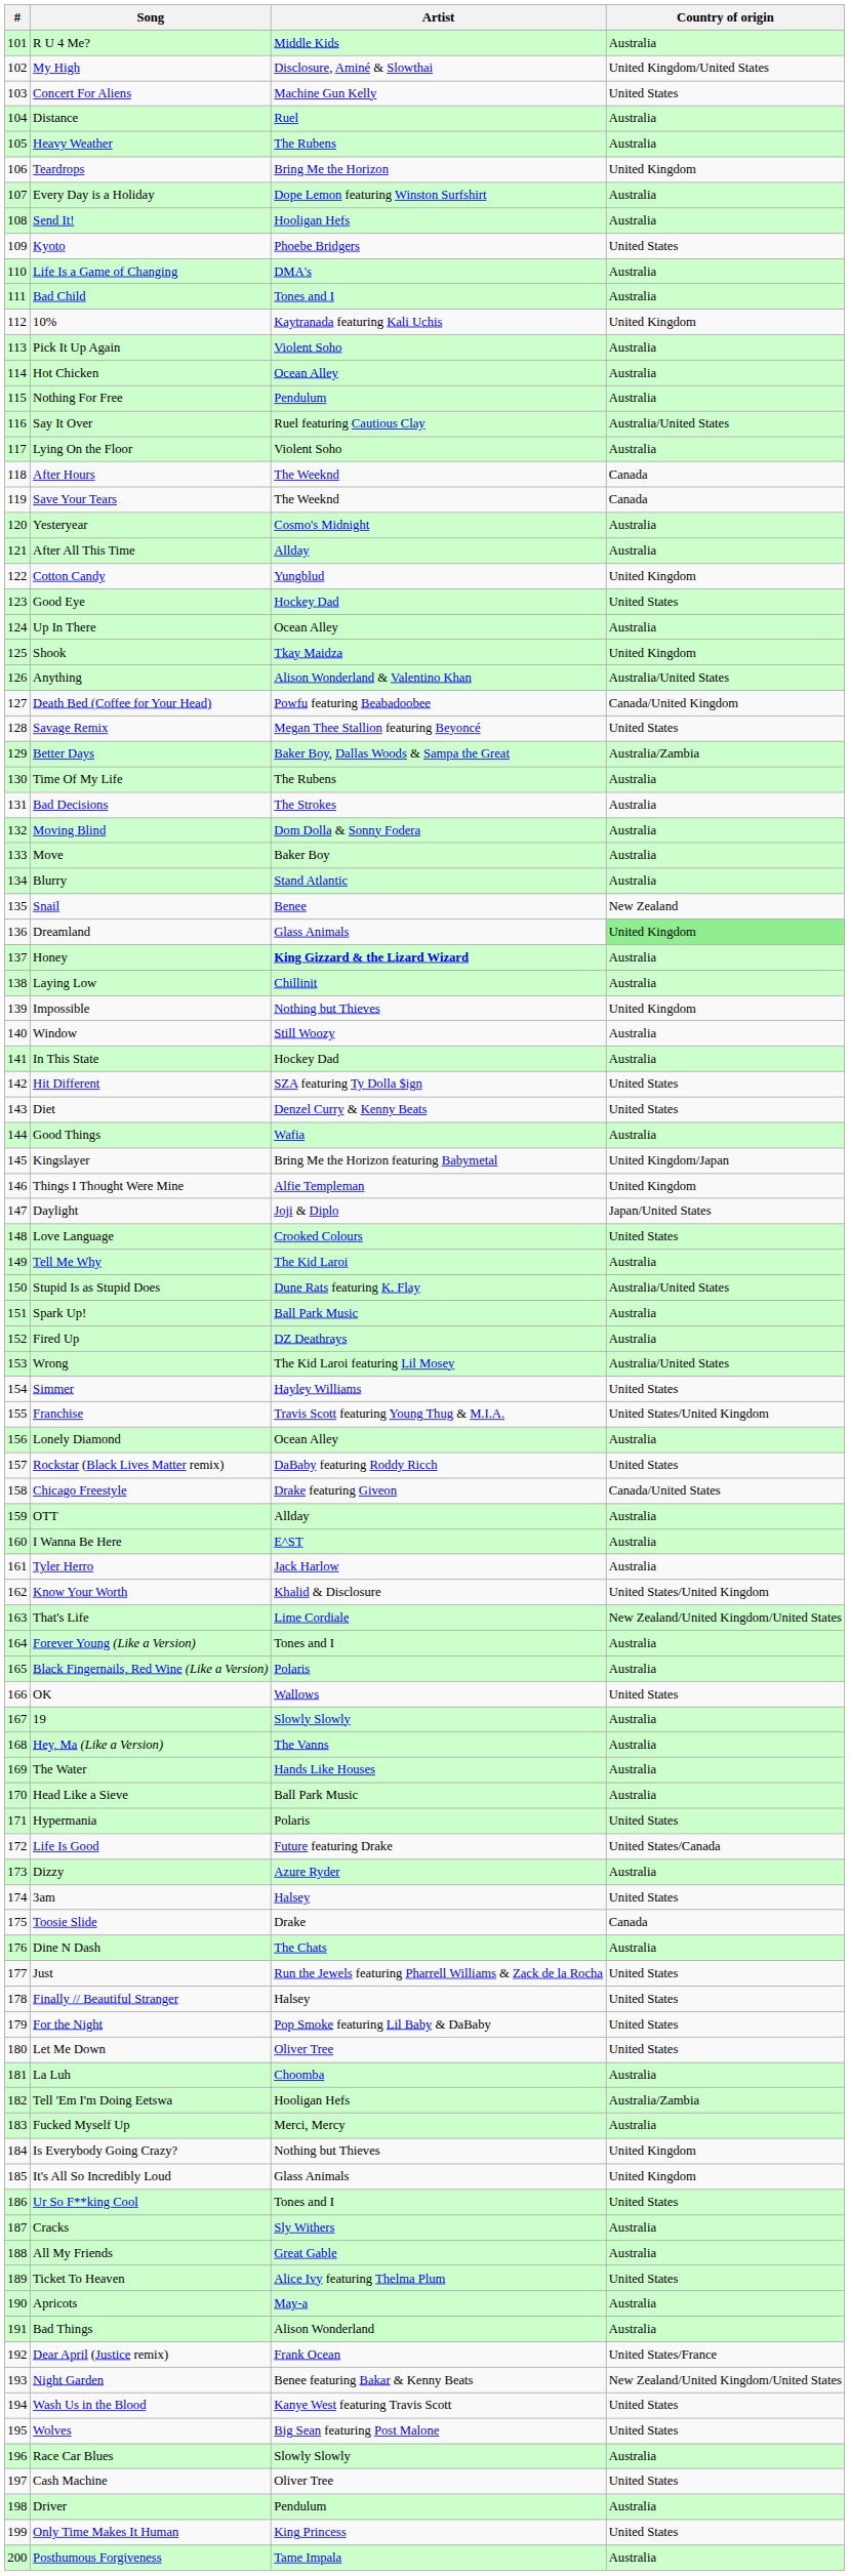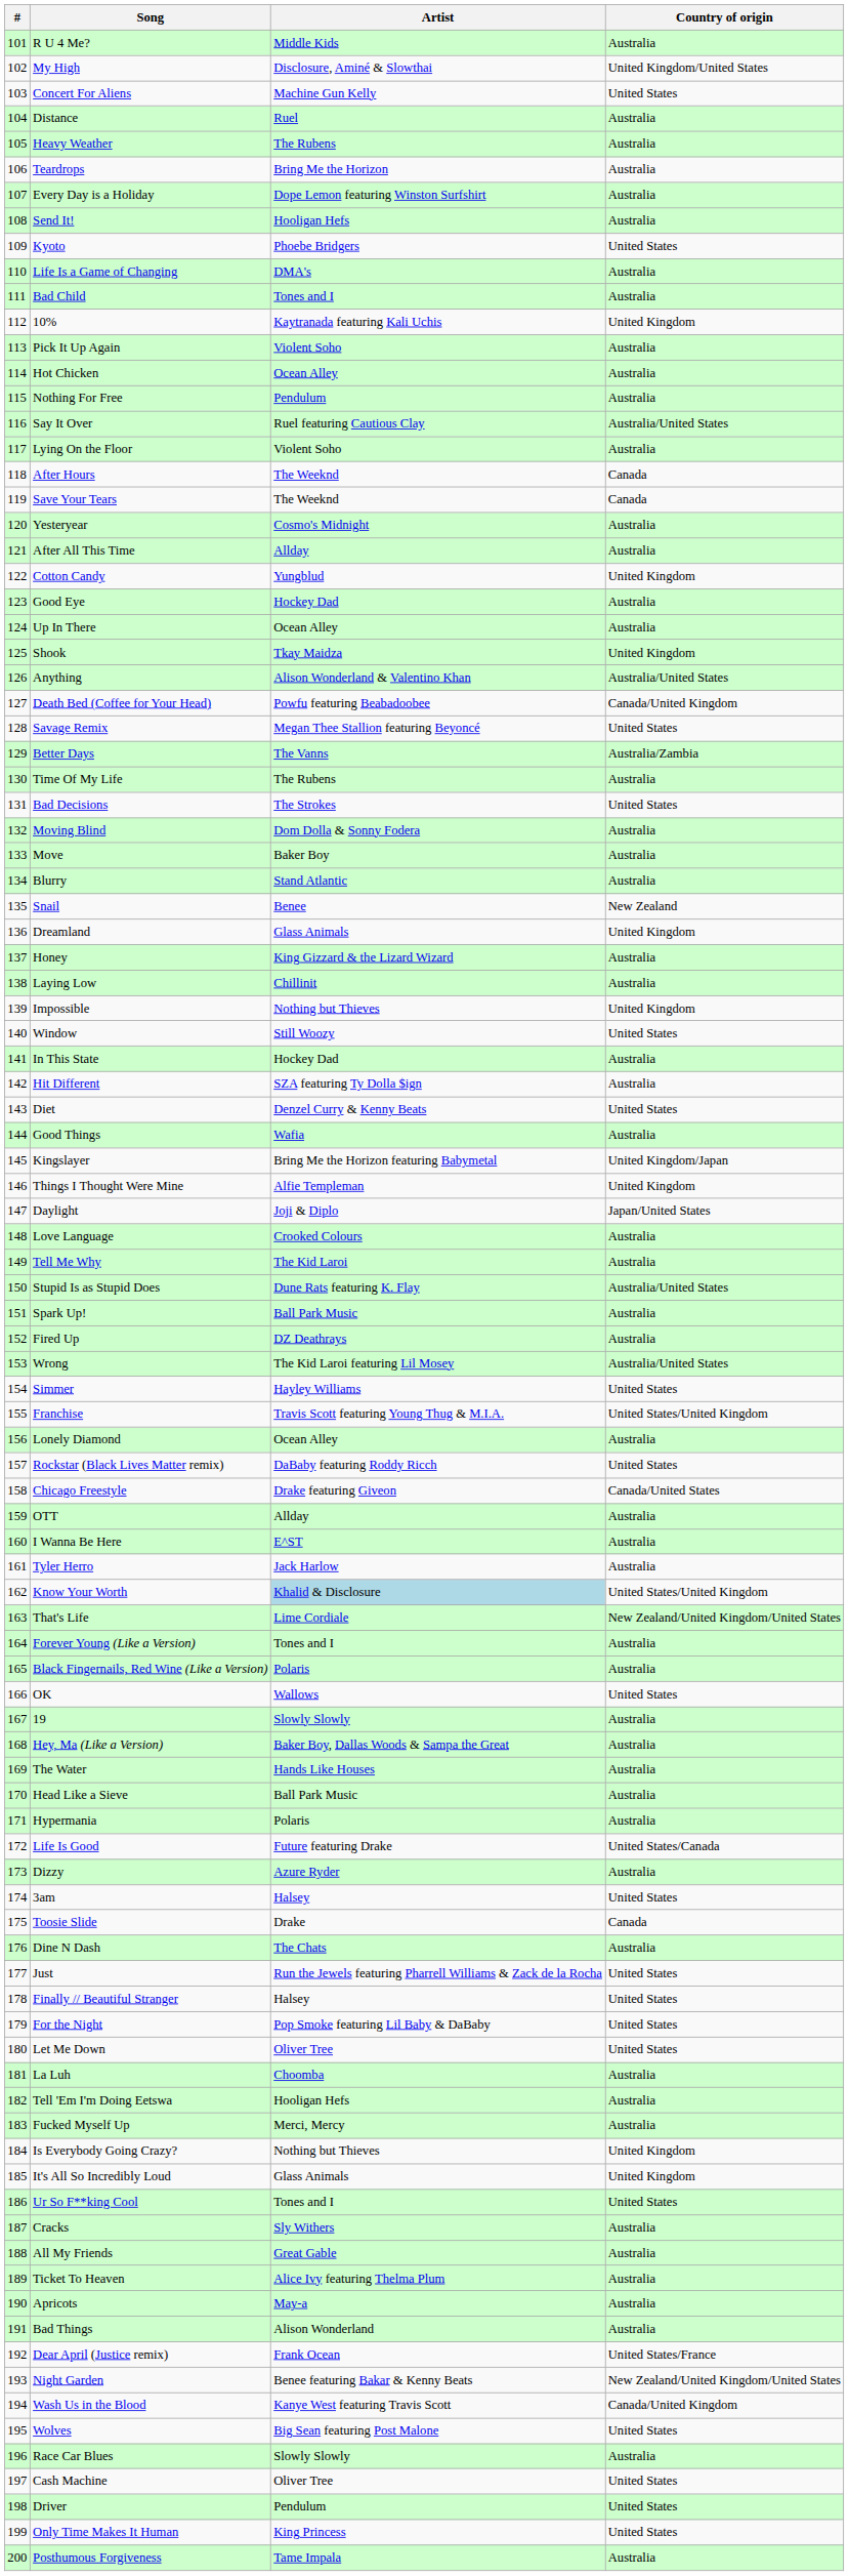 <table class="wikitable sortable mw-collapsible mw-collapsed" style="font-size:0.95em;line-height:1.5em;">
 <tr>
 <th>#</th>
 <th>Song</th>
 <th>Artist</th>
 <th>Country of origin</th>
 </tr>
 <tr style="background-color: #ccffcc">
 <td>101</td>
 <td>R U 4 Me?</td>
 <td><a href='#'>Middle Kids</a></td>
 <td>Australia</td>
 </tr>
 <tr>
 <td>102</td>
 <td><a href='#'>My High</a></td>
 <td><a href='#'>Disclosure</a>, <a href='#'>Aminé</a> & <a href='#'>Slowthai</a></td>
 <td>United Kingdom/United States</td>
 </tr>
 <tr>
 <td>103</td>
 <td><a href='#'>Concert For Aliens</a></td>
 <td><a href='#'>Machine Gun Kelly</a></td>
 <td>United States</td>
 </tr>
 <tr style="background-color: #ccffcc">
 <td>104</td>
 <td>Distance</td>
 <td><a href='#'>Ruel</a></td>
 <td>Australia</td>
 </tr>
 <tr style="background-color: #ccffcc">
 <td>105</td>
 <td><a href='#'>Heavy Weather</a></td>
 <td><a href='#'>The Rubens</a></td>
 <td>Australia</td>
 </tr>
 <tr>
 <td>106</td>
 <td><a href='#'>Teardrops</a></td>
 <td><a href='#'>Bring Me the Horizon</a></td>
-<td>United Kingdom</td>
+<td>Australia</td>
 </tr>
 <tr style="background-color: #ccffcc">
 <td>107</td>
 <td>Every Day is a Holiday</td>
 <td><a href='#'>Dope Lemon</a> featuring <a href='#'>Winston Surfshirt</a></td>
 <td>Australia</td>
 </tr>
 <tr style="background-color: #ccffcc">
 <td>108</td>
 <td><a href='#'>Send It!</a></td>
 <td><a href='#'>Hooligan Hefs</a></td>
 <td>Australia</td>
 </tr>
 <tr>
 <td>109</td>
 <td><a href='#'>Kyoto</a></td>
 <td><a href='#'>Phoebe Bridgers</a></td>
 <td>United States</td>
 </tr>
 <tr style="background-color: #ccffcc">
 <td>110</td>
 <td><a href='#'>Life Is a Game of Changing</a></td>
 <td><a href='#'>DMA's</a></td>
 <td>Australia</td>
 </tr>
 <tr style="background-color: #ccffcc">
 <td>111</td>
 <td><a href='#'>Bad Child</a></td>
 <td><a href='#'>Tones and I</a></td>
 <td>Australia</td>
 </tr>
 <tr>
 <td>112</td>
 <td>10%</td>
 <td><a href='#'>Kaytranada</a> featuring <a href='#'>Kali Uchis</a></td>
 <td>United Kingdom</td>
 </tr>
 <tr style="background-color: #ccffcc">
 <td>113</td>
 <td>Pick It Up Again</td>
 <td><a href='#'>Violent Soho</a></td>
 <td>Australia</td>
 </tr>
 <tr style="background-color: #ccffcc">
 <td>114</td>
 <td>Hot Chicken</td>
 <td><a href='#'>Ocean Alley</a></td>
 <td>Australia</td>
 </tr>
 <tr style="background-color: #ccffcc">
 <td>115</td>
 <td>Nothing For Free</td>
 <td><a href='#'>Pendulum</a></td>
 <td>Australia</td>
 </tr>
 <tr style="background-color: #ccffcc">
 <td>116</td>
 <td>Say It Over</td>
 <td>Ruel featuring <a href='#'>Cautious Clay</a></td>
 <td>Australia/United States</td>
 </tr>
 <tr style="background-color: #ccffcc">
 <td>117</td>
 <td>Lying On the Floor</td>
 <td>Violent Soho</td>
 <td>Australia</td>
 </tr>
 <tr>
 <td>118</td>
 <td><a href='#'>After Hours</a></td>
 <td><a href='#'>The Weeknd</a></td>
 <td>Canada</td>
 </tr>
 <tr>
 <td>119</td>
 <td><a href='#'>Save Your Tears</a></td>
 <td>The Weeknd</td>
 <td>Canada</td>
 </tr>
 <tr style="background-color: #ccffcc">
 <td>120</td>
 <td>Yesteryear</td>
 <td><a href='#'>Cosmo's Midnight</a></td>
 <td>Australia</td>
 </tr>
 <tr style="background-color: #ccffcc">
 <td>121</td>
 <td>After All This Time</td>
 <td><a href='#'>Allday</a></td>
 <td>Australia</td>
 </tr>
 <tr>
 <td>122</td>
 <td><a href='#'>Cotton Candy</a></td>
 <td><a href='#'>Yungblud</a></td>
 <td>United Kingdom</td>
 </tr>
 <tr style="background-color: #ccffcc">
 <td>123</td>
 <td>Good Eye</td>
 <td><a href='#'>Hockey Dad</a></td>
-<td>United States</td>
+<td>Australia</td>
 </tr>
 <tr style="background-color: #ccffcc">
 <td>124</td>
 <td>Up In There</td>
 <td>Ocean Alley</td>
 <td>Australia</td>
 </tr>
 <tr style="background-color: #ccffcc">
 <td>125</td>
 <td>Shook</td>
 <td><a href='#'>Tkay Maidza</a></td>
 <td>United Kingdom</td>
 </tr>
 <tr style="background-color: #ccffcc">
 <td>126</td>
 <td>Anything</td>
 <td><a href='#'>Alison Wonderland</a> & <a href='#'>Valentino Khan</a></td>
 <td>Australia/United States</td>
 </tr>
 <tr>
 <td>127</td>
 <td><a href='#'>Death Bed (Coffee for Your Head)</a></td>
 <td><a href='#'>Powfu</a> featuring <a href='#'>Beabadoobee</a></td>
 <td>Canada/United Kingdom</td>
 </tr>
 <tr>
 <td>128</td>
 <td><a href='#'>Savage Remix</a></td>
 <td><a href='#'>Megan Thee Stallion</a> featuring <a href='#'>Beyoncé</a></td>
 <td>United States</td>
 </tr>
 <tr style="background-color: #ccffcc">
 <td>129</td>
 <td><a href='#'>Better Days</a></td>
-<td><a href='#'>Baker Boy</a>, <a href='#'>Dallas Woods</a> & <a href='#'>Sampa the Great</a></td>
+<td><a href='#'>The Vanns</a></td>
 <td>Australia/Zambia</td>
 </tr>
 <tr style="background-color: #ccffcc">
 <td>130</td>
 <td>Time Of My Life</td>
 <td>The Rubens</td>
 <td>Australia</td>
 </tr>
 <tr>
 <td>131</td>
 <td><a href='#'>Bad Decisions</a></td>
 <td><a href='#'>The Strokes</a></td>
-<td>Australia</td>
+<td>United States</td>
 </tr>
 <tr style="background-color: #ccffcc">
 <td>132</td>
 <td><a href='#'>Moving Blind</a></td>
 <td><a href='#'>Dom Dolla</a> & <a href='#'>Sonny Fodera</a></td>
 <td>Australia</td>
 </tr>
 <tr style="background-color: #ccffcc">
 <td>133</td>
 <td>Move</td>
 <td>Baker Boy</td>
 <td>Australia</td>
 </tr>
 <tr style="background-color: #ccffcc">
 <td>134</td>
 <td>Blurry</td>
 <td><a href='#'>Stand Atlantic</a></td>
 <td>Australia</td>
 </tr>
 <tr>
 <td>135</td>
 <td><a href='#'>Snail</a></td>
 <td><a href='#'>Benee</a></td>
 <td>New Zealand</td>
 </tr>
 <tr>
 <td>136</td>
 <td>Dreamland</td>
 <td><a href='#'>Glass Animals</a></td>
-<td style="background: lightgreen;">United Kingdom</td>
+<td>United Kingdom</td>
 </tr>
 <tr style="background-color: #ccffcc">
 <td>137</td>
 <td>Honey</td>
-<td><strong><a href='#'>King Gizzard & the Lizard Wizard</a></strong></td>
+<td><a href='#'>King Gizzard & the Lizard Wizard</a></td>
 <td>Australia</td>
 </tr>
 <tr style="background-color: #ccffcc">
 <td>138</td>
 <td>Laying Low</td>
 <td><a href='#'>Chillinit</a></td>
 <td>Australia</td>
 </tr>
 <tr>
 <td>139</td>
 <td>Impossible</td>
 <td><a href='#'>Nothing but Thieves</a></td>
 <td>United Kingdom</td>
 </tr>
 <tr>
 <td>140</td>
 <td>Window</td>
 <td><a href='#'>Still Woozy</a></td>
-<td>Australia</td>
+<td>United States</td>
 </tr>
 <tr style="background-color: #ccffcc">
 <td>141</td>
 <td>In This State</td>
 <td>Hockey Dad</td>
 <td>Australia</td>
 </tr>
 <tr>
 <td>142</td>
 <td><a href='#'>Hit Different</a></td>
 <td><a href='#'>SZA</a> featuring <a href='#'>Ty Dolla $ign</a></td>
-<td>United States</td>
+<td>Australia</td>
 </tr>
 <tr>
 <td>143</td>
 <td>Diet</td>
 <td><a href='#'>Denzel Curry</a> & <a href='#'>Kenny Beats</a></td>
 <td>United States</td>
 </tr>
 <tr style="background-color: #ccffcc">
 <td>144</td>
 <td>Good Things</td>
 <td><a href='#'>Wafia</a></td>
 <td>Australia</td>
 </tr>
 <tr>
 <td>145</td>
 <td>Kingslayer</td>
 <td>Bring Me the Horizon featuring <a href='#'>Babymetal</a></td>
 <td>United Kingdom/Japan</td>
 </tr>
 <tr>
 <td>146</td>
 <td>Things I Thought Were Mine</td>
 <td><a href='#'>Alfie Templeman</a></td>
 <td>United Kingdom</td>
 </tr>
 <tr>
 <td>147</td>
 <td>Daylight</td>
 <td><a href='#'>Joji</a> & <a href='#'>Diplo</a></td>
 <td>Japan/United States</td>
 </tr>
 <tr style="background-color: #ccffcc">
 <td>148</td>
 <td>Love Language</td>
 <td><a href='#'>Crooked Colours</a></td>
-<td>United States</td>
+<td>Australia</td>
 </tr>
 <tr style="background-color: #ccffcc">
 <td>149</td>
 <td><a href='#'>Tell Me Why</a></td>
 <td><a href='#'>The Kid Laroi</a></td>
 <td>Australia</td>
 </tr>
 <tr style="background-color: #ccffcc">
 <td>150</td>
 <td>Stupid Is as Stupid Does</td>
 <td><a href='#'>Dune Rats</a> featuring <a href='#'>K. Flay</a></td>
 <td>Australia/United States</td>
 </tr>
 <tr style="background-color: #ccffcc">
 <td>151</td>
 <td>Spark Up!</td>
 <td><a href='#'>Ball Park Music</a></td>
 <td>Australia</td>
 </tr>
 <tr style="background-color: #ccffcc">
 <td>152</td>
 <td>Fired Up</td>
 <td><a href='#'>DZ Deathrays</a></td>
 <td>Australia</td>
 </tr>
 <tr style="background-color: #ccffcc">
 <td>153</td>
 <td>Wrong</td>
 <td>The Kid Laroi featuring <a href='#'>Lil Mosey</a></td>
 <td>Australia/United States</td>
 </tr>
 <tr>
 <td>154</td>
 <td><a href='#'>Simmer</a></td>
 <td><a href='#'>Hayley Williams</a></td>
 <td>United States</td>
 </tr>
 <tr>
 <td>155</td>
 <td><a href='#'>Franchise</a></td>
 <td><a href='#'>Travis Scott</a> featuring <a href='#'>Young Thug</a> & <a href='#'>M.I.A.</a></td>
 <td>United States/United Kingdom</td>
 </tr>
 <tr style="background-color: #ccffcc">
 <td>156</td>
 <td>Lonely Diamond</td>
 <td>Ocean Alley</td>
 <td>Australia</td>
 </tr>
 <tr>
 <td>157</td>
 <td><a href='#'>Rockstar</a> (<a href='#'>Black Lives Matter</a> remix)</td>
 <td><a href='#'>DaBaby</a> featuring <a href='#'>Roddy Ricch</a></td>
 <td>United States</td>
 </tr>
 <tr>
 <td>158</td>
 <td><a href='#'>Chicago Freestyle</a></td>
 <td><a href='#'>Drake</a> featuring <a href='#'>Giveon</a></td>
 <td>Canada/United States</td>
 </tr>
 <tr style="background-color: #ccffcc">
 <td>159</td>
 <td>OTT</td>
 <td>Allday</td>
 <td>Australia</td>
 </tr>
 <tr style="background-color: #ccffcc">
 <td>160</td>
 <td>I Wanna Be Here</td>
 <td><a href='#'>E^ST</a></td>
 <td>Australia</td>
 </tr>
 <tr>
 <td>161</td>
 <td><a href='#'>Tyler Herro</a></td>
 <td><a href='#'>Jack Harlow</a></td>
 <td>Australia</td>
 </tr>
 <tr>
 <td>162</td>
 <td><a href='#'>Know Your Worth</a></td>
-<td><a href='#'>Khalid</a> & Disclosure</td>
+<td style="background: lightblue;"><a href='#'>Khalid</a> & Disclosure</td>
 <td>United States/United Kingdom</td>
 </tr>
 <tr style="background-color: #ccffcc">
 <td>163</td>
 <td>That's Life</td>
 <td><a href='#'>Lime Cordiale</a></td>
 <td>New Zealand/United Kingdom/United States</td>
 </tr>
 <tr style="background-color: #ccffcc">
 <td>164</td>
 <td><a href='#'>Forever Young</a> <em>(Like a Version)</em></td>
 <td>Tones and I</td>
 <td>Australia</td>
 </tr>
 <tr style="background-color: #ccffcc">
 <td>165</td>
 <td><a href='#'>Black Fingernails, Red Wine</a> <em>(Like a Version)</em></td>
 <td><a href='#'>Polaris</a></td>
 <td>Australia</td>
 </tr>
 <tr>
 <td>166</td>
 <td>OK</td>
 <td><a href='#'>Wallows</a></td>
 <td>United States</td>
 </tr>
 <tr style="background-color: #ccffcc">
 <td>167</td>
 <td>19</td>
 <td><a href='#'>Slowly Slowly</a></td>
 <td>Australia</td>
 </tr>
 <tr style="background-color: #ccffcc">
 <td>168</td>
 <td><a href='#'>Hey, Ma</a> <em>(Like a Version)</em></td>
-<td><a href='#'>The Vanns</a></td>
+<td><a href='#'>Baker Boy</a>, <a href='#'>Dallas Woods</a> & <a href='#'>Sampa the Great</a></td>
 <td>Australia</td>
 </tr>
 <tr style="background-color: #ccffcc">
 <td>169</td>
 <td>The Water</td>
 <td><a href='#'>Hands Like Houses</a></td>
 <td>Australia</td>
 </tr>
 <tr style="background-color: #ccffcc">
 <td>170</td>
 <td>Head Like a Sieve</td>
 <td>Ball Park Music</td>
 <td>Australia</td>
 </tr>
 <tr style="background-color: #ccffcc">
 <td>171</td>
 <td>Hypermania</td>
 <td>Polaris</td>
-<td>United States</td>
+<td>Australia</td>
 </tr>
 <tr>
 <td>172</td>
 <td><a href='#'>Life Is Good</a></td>
 <td><a href='#'>Future</a> featuring Drake</td>
 <td>United States/Canada</td>
 </tr>
 <tr style="background-color: #ccffcc">
 <td>173</td>
 <td>Dizzy</td>
 <td><a href='#'>Azure Ryder</a></td>
 <td>Australia</td>
 </tr>
 <tr>
 <td>174</td>
 <td>3am</td>
 <td><a href='#'>Halsey</a></td>
 <td>United States</td>
 </tr>
 <tr>
 <td>175</td>
 <td><a href='#'>Toosie Slide</a></td>
 <td>Drake</td>
 <td>Canada</td>
 </tr>
 <tr style="background-color: #ccffcc">
 <td>176</td>
 <td>Dine N Dash</td>
 <td><a href='#'>The Chats</a></td>
 <td>Australia</td>
 </tr>
 <tr>
 <td>177</td>
 <td>Just</td>
 <td><a href='#'>Run the Jewels</a> featuring <a href='#'>Pharrell Williams</a> & <a href='#'>Zack de la Rocha</a></td>
 <td>United States</td>
 </tr>
 <tr>
 <td>178</td>
 <td><a href='#'>Finally // Beautiful Stranger</a></td>
 <td>Halsey</td>
 <td>United States</td>
 </tr>
 <tr>
 <td>179</td>
 <td><a href='#'>For the Night</a></td>
 <td><a href='#'>Pop Smoke</a> featuring <a href='#'>Lil Baby</a> & DaBaby</td>
 <td>United States</td>
 </tr>
 <tr>
 <td>180</td>
 <td>Let Me Down</td>
 <td><a href='#'>Oliver Tree</a></td>
 <td>United States</td>
 </tr>
 <tr style="background-color: #ccffcc">
 <td>181</td>
 <td>La Luh</td>
 <td><a href='#'>Choomba</a></td>
 <td>Australia</td>
 </tr>
 <tr style="background-color: #ccffcc">
 <td>182</td>
 <td>Tell 'Em I'm Doing Eetswa</td>
 <td>Hooligan Hefs</td>
-<td>Australia/Zambia</td>
+<td>Australia</td>
 </tr>
 <tr style="background-color: #ccffcc">
 <td>183</td>
 <td>Fucked Myself Up</td>
 <td>Merci, Mercy</td>
 <td>Australia</td>
 </tr>
 <tr>
 <td>184</td>
 <td>Is Everybody Going Crazy?</td>
 <td>Nothing but Thieves</td>
 <td>United Kingdom</td>
 </tr>
 <tr>
 <td>185</td>
 <td>It's All So Incredibly Loud</td>
 <td>Glass Animals</td>
 <td>United Kingdom</td>
 </tr>
 <tr style="background-color: #ccffcc">
 <td>186</td>
 <td><a href='#'>Ur So F**king Cool</a></td>
 <td>Tones and I</td>
 <td>United States</td>
 </tr>
 <tr style="background-color: #ccffcc">
 <td>187</td>
 <td>Cracks</td>
 <td><a href='#'>Sly Withers</a></td>
 <td>Australia</td>
 </tr>
 <tr style="background-color: #ccffcc">
 <td>188</td>
 <td>All My Friends</td>
 <td><a href='#'>Great Gable</a></td>
 <td>Australia</td>
 </tr>
 <tr style="background-color: #ccffcc">
 <td>189</td>
 <td>Ticket To Heaven</td>
 <td><a href='#'>Alice Ivy</a> featuring <a href='#'>Thelma Plum</a></td>
-<td>United States</td>
+<td>Australia</td>
 </tr>
 <tr style="background-color: #ccffcc">
 <td>190</td>
 <td>Apricots</td>
 <td><a href='#'>May-a</a></td>
 <td>Australia</td>
 </tr>
 <tr style="background-color: #ccffcc">
 <td>191</td>
 <td>Bad Things</td>
 <td>Alison Wonderland</td>
 <td>Australia</td>
 </tr>
 <tr>
 <td>192</td>
 <td><a href='#'>Dear April</a> (<a href='#'>Justice</a> remix)</td>
 <td><a href='#'>Frank Ocean</a></td>
 <td>United States/France</td>
 </tr>
 <tr>
 <td>193</td>
 <td><a href='#'>Night Garden</a></td>
 <td>Benee featuring <a href='#'>Bakar</a> & Kenny Beats</td>
 <td>New Zealand/United Kingdom/United States</td>
 </tr>
 <tr>
 <td>194</td>
 <td><a href='#'>Wash Us in the Blood</a></td>
 <td><a href='#'>Kanye West</a> featuring Travis Scott</td>
-<td>United States</td>
+<td>Canada/United Kingdom</td>
 </tr>
 <tr>
 <td>195</td>
 <td><a href='#'>Wolves</a></td>
 <td><a href='#'>Big Sean</a> featuring <a href='#'>Post Malone</a></td>
 <td>United States</td>
 </tr>
 <tr style="background-color: #ccffcc">
 <td>196</td>
 <td>Race Car Blues</td>
 <td>Slowly Slowly</td>
 <td>Australia</td>
 </tr>
 <tr>
 <td>197</td>
 <td>Cash Machine</td>
 <td>Oliver Tree</td>
 <td>United States</td>
 </tr>
 <tr style="background-color: #ccffcc">
 <td>198</td>
 <td>Driver</td>
 <td>Pendulum</td>
-<td>Australia</td>
+<td>United States</td>
 </tr>
 <tr>
 <td>199</td>
 <td><a href='#'>Only Time Makes It Human</a></td>
 <td><a href='#'>King Princess</a></td>
 <td>United States</td>
 </tr>
 <tr style="background-color: #ccffcc">
 <td>200</td>
 <td><a href='#'>Posthumous Forgiveness</a></td>
 <td><a href='#'>Tame Impala</a></td>
 <td>Australia</td>
 </tr>
 </table>
